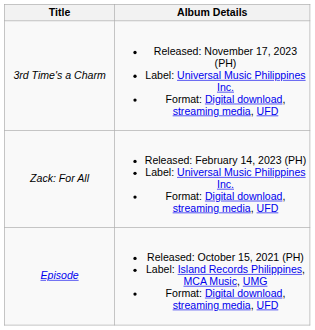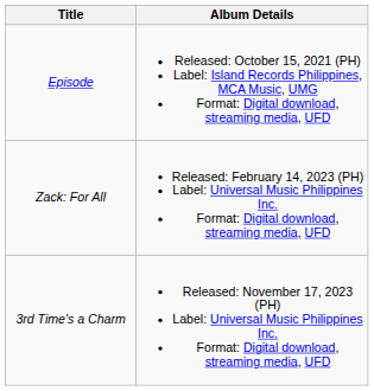 <table class="wikitable plainrowheaders" style="text-align:center;">
 <tr>
 <th scope="col" style="width:10em;">Title</th>
 <th scope="col" style="width:18em;">Album Details</th>
 </tr>
 <tr>
-<td><em>3rd Time's a Charm</em></td>
-<td><br><ul><li>Released: November 17, 2023 <span>(PH)</span></li><li>Label: <a href='#'>Universal Music Philippines Inc.</a></li><li>Format: <a href='#'>Digital download</a>, <a href='#'>streaming media</a>, <a href='#'>UFD</a></li></ul></td>
+<td scope="row"><em><a href='#'>Episode</a></em></td>
+<td><br><ul><li>Released: October 15, 2021 <span>(PH)</span></li><li>Label: <a href='#'>Island Records Philippines</a>, <a href='#'>MCA Music</a>, <a href='#'>UMG</a></li><li>Format: <a href='#'>Digital download</a>, <a href='#'>streaming media</a>, <a href='#'>UFD</a></li></ul></td>
 </tr>
 <tr>
 <td scope="row"><em>Zack: For All</em></td>
 <td><br><ul><li>Released: February 14, 2023 <span>(PH)</span></li><li>Label: <a href='#'>Universal Music Philippines Inc.</a></li><li>Format: <a href='#'>Digital download</a>, <a href='#'>streaming media</a>, <a href='#'>UFD</a></li></ul></td>
 </tr>
 <tr>
-<td scope="row"><em><a href='#'>Episode</a></em></td>
-<td><br><ul><li>Released: October 15, 2021 <span>(PH)</span></li><li>Label: <a href='#'>Island Records Philippines</a>, <a href='#'>MCA Music</a>, <a href='#'>UMG</a></li><li>Format: <a href='#'>Digital download</a>, <a href='#'>streaming media</a>, <a href='#'>UFD</a></li></ul></td>
+<td><em>3rd Time's a Charm</em></td>
+<td><br><ul><li>Released: November 17, 2023 <span>(PH)</span></li><li>Label: <a href='#'>Universal Music Philippines Inc.</a></li><li>Format: <a href='#'>Digital download</a>, <a href='#'>streaming media</a>, <a href='#'>UFD</a></li></ul></td>
 </tr>
 </table>
